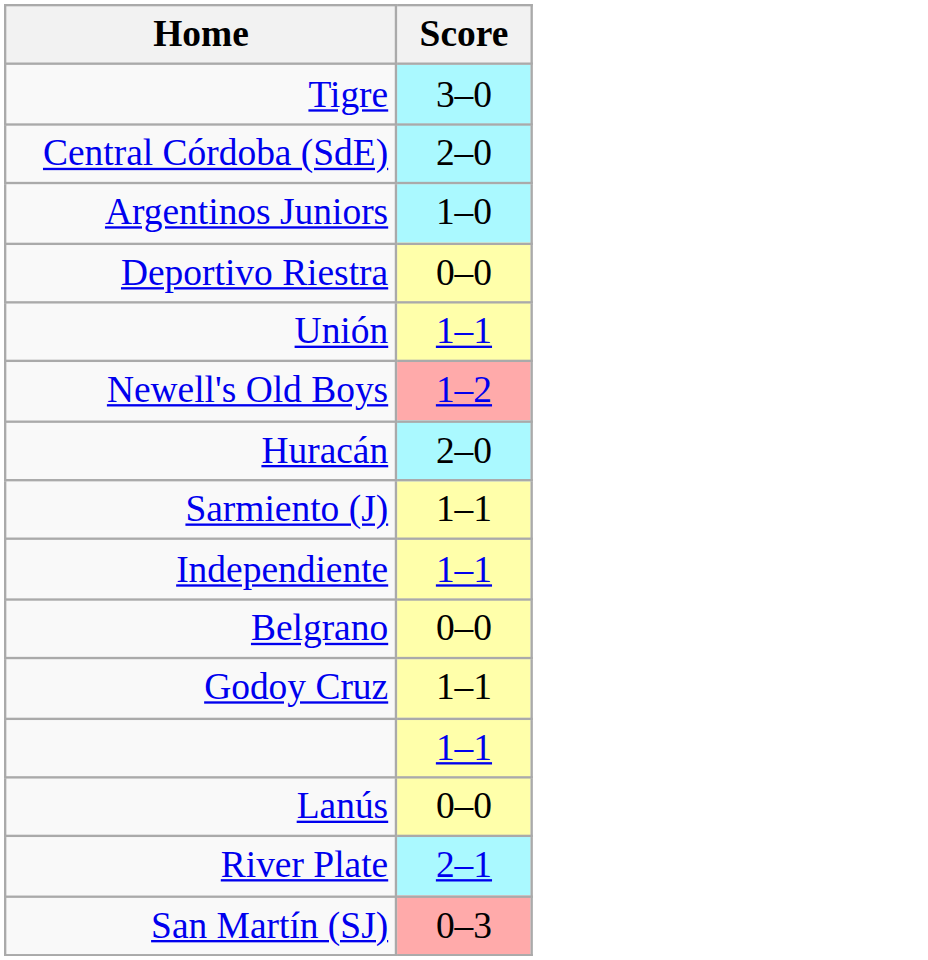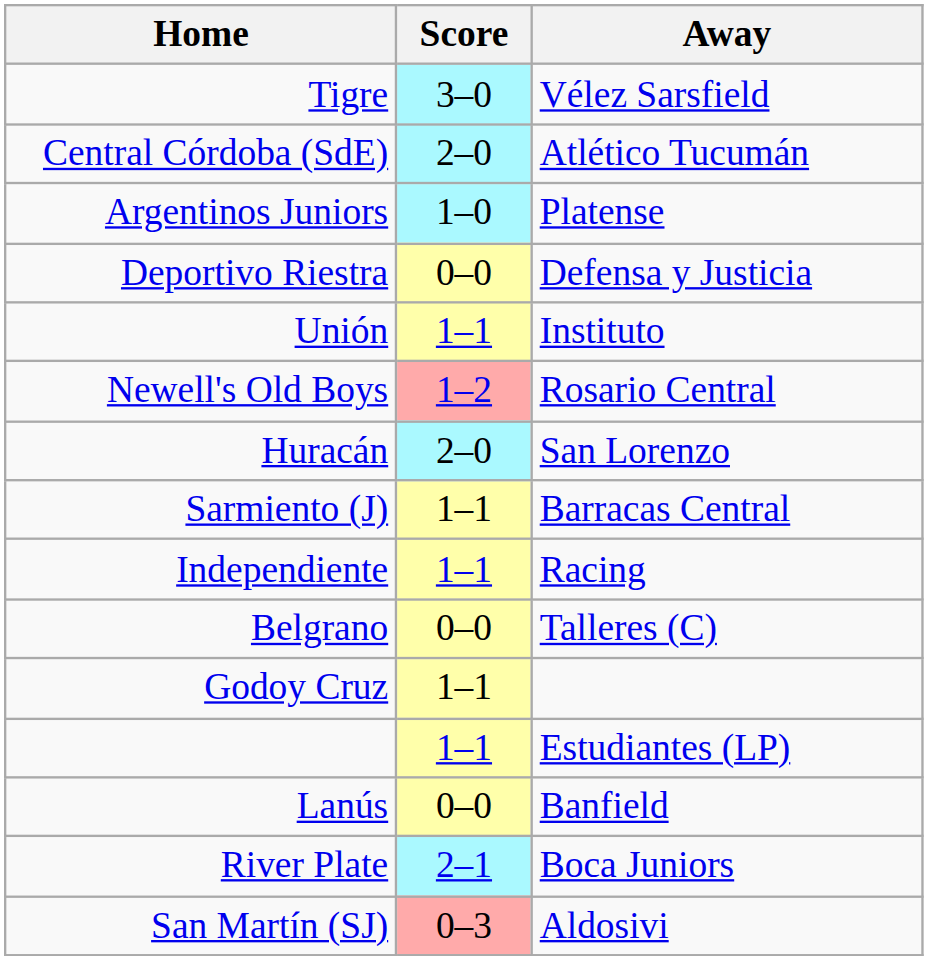 <table class="wikitable" style="text-align: center">
 <tr>
 <th width=160>Home</th>
 <th width=50>Score</th>
+<th width=160>Away</th>
 </tr>
 <tr>
 <td style="text-align:right"><a href='#'>Tigre</a></td>
 <td bgcolor=AAF9FF>3–0</td>
+<td style="text-align:left"><a href='#'>Vélez Sarsfield</a></td>
 </tr>
 <tr>
 <td style="text-align:right"><a href='#'>Central Córdoba (SdE)</a></td>
 <td bgcolor=AAF9FF>2–0</td>
+<td style="text-align:left"><a href='#'>Atlético Tucumán</a></td>
 </tr>
 <tr>
 <td style="text-align:right"><a href='#'>Argentinos Juniors</a></td>
 <td bgcolor=AAF9FF>1–0</td>
+<td style="text-align:left"><a href='#'>Platense</a></td>
 </tr>
 <tr>
 <td style="text-align:right"><a href='#'>Deportivo Riestra</a></td>
 <td bgcolor=FFFFAA>0–0</td>
+<td style="text-align:left"><a href='#'>Defensa y Justicia</a></td>
 </tr>
 <tr>
 <td style="text-align:right"><a href='#'>Unión</a></td>
 <td bgcolor=FFFFAA><a href='#'>1–1</a></td>
+<td style="text-align:left"><a href='#'>Instituto</a></td>
 </tr>
 <tr>
 <td style="text-align:right"><a href='#'>Newell's Old Boys</a></td>
 <td bgcolor=FFAAAA><a href='#'>1–2</a></td>
+<td style="text-align:left"><a href='#'>Rosario Central</a></td>
 </tr>
 <tr>
 <td style="text-align:right"><a href='#'>Huracán</a></td>
 <td bgcolor=AAF9FF>2–0</td>
+<td style="text-align:left"><a href='#'>San Lorenzo</a></td>
 </tr>
 <tr>
 <td style="text-align:right"><a href='#'>Sarmiento (J)</a></td>
 <td bgcolor=FFFFAA>1–1</td>
+<td style="text-align:left"><a href='#'>Barracas Central</a></td>
 </tr>
 <tr>
 <td style="text-align:right"><a href='#'>Independiente</a></td>
 <td bgcolor=FFFFAA><a href='#'>1–1</a></td>
+<td style="text-align:left"><a href='#'>Racing</a></td>
 </tr>
 <tr>
 <td style="text-align:right"><a href='#'>Belgrano</a></td>
 <td bgcolor=FFFFAA>0–0</td>
+<td style="text-align:left"><a href='#'>Talleres (C)</a></td>
 </tr>
 <tr>
 <td style="text-align:right"><a href='#'>Godoy Cruz</a></td>
 <td bgcolor=FFFFAA>1–1</td>
+<td style="text-align:left"></td>
 </tr>
 <tr>
 <td style="text-align:right"></td>
 <td bgcolor=FFFFAA><a href='#'>1–1</a></td>
+<td style="text-align:left"><a href='#'>Estudiantes (LP)</a></td>
 </tr>
 <tr>
 <td style="text-align:right"><a href='#'>Lanús</a></td>
 <td bgcolor=FFFFAA>0–0</td>
+<td style="text-align:left"><a href='#'>Banfield</a></td>
 </tr>
 <tr>
 <td style="text-align:right"><a href='#'>River Plate</a></td>
 <td bgcolor=AAF9FF><a href='#'>2–1</a></td>
+<td style="text-align:left"><a href='#'>Boca Juniors</a></td>
 </tr>
 <tr>
 <td style="text-align:right"><a href='#'>San Martín (SJ)</a></td>
 <td bgcolor=FFAAAA>0–3</td>
+<td style="text-align:left"><a href='#'>Aldosivi</a></td>
 </tr>
 </table>
